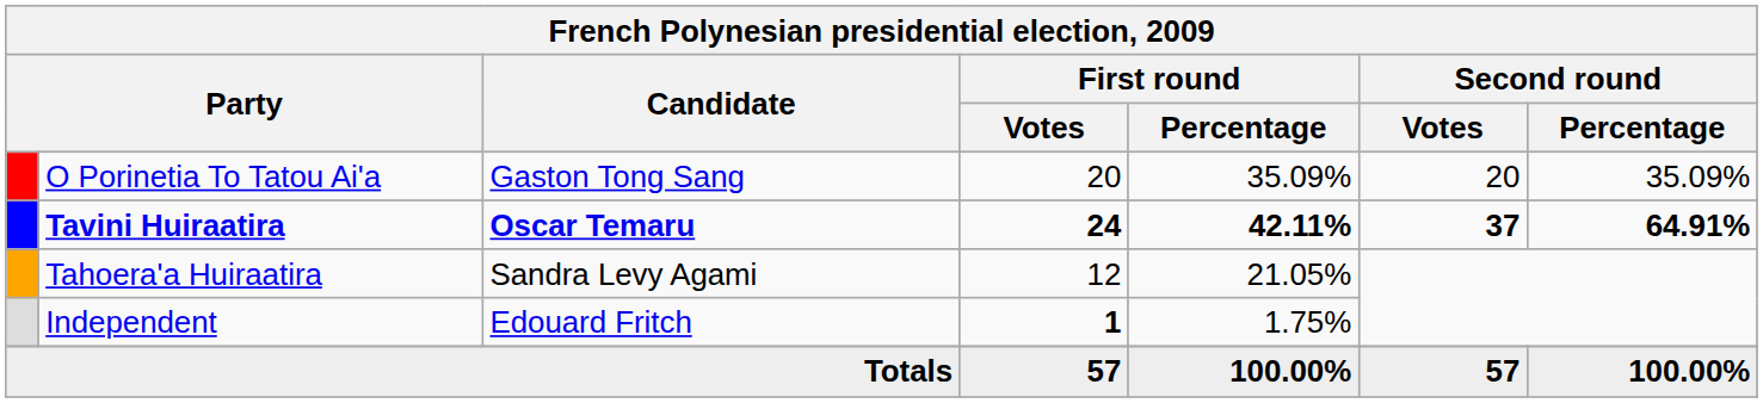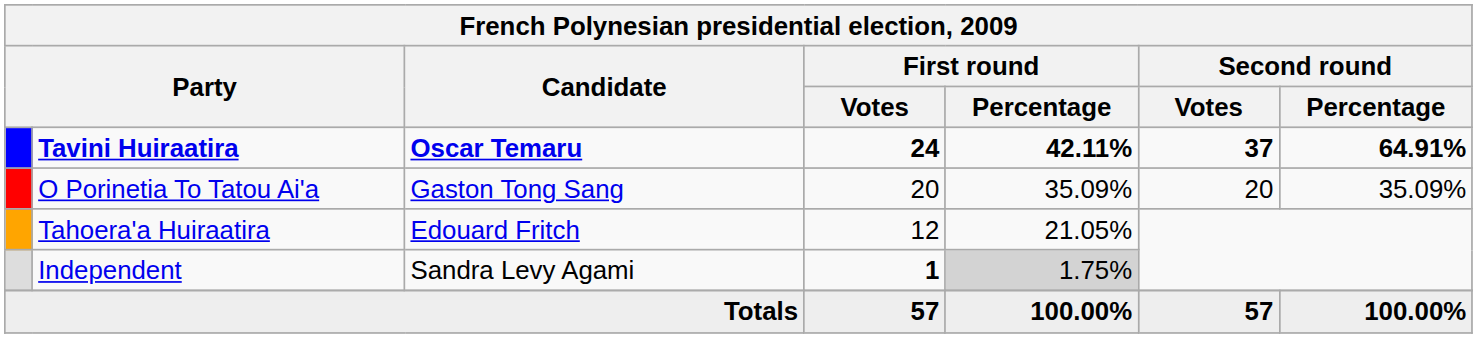 <table class="wikitable" style="font-size: 95%;">
 <tr style="background-color:#E9E9E9">
 <th colspan="7">French Polynesian presidential election, 2009</th>
 </tr>
 <tr bgcolor="#EEEEEE" align="center">
 <th colspan="2" rowspan="2" style="width: 15em">Party</th>
 <th style="width: 15em" rowspan="2">Candidate</th>
 <th style="width: 12em" colspan="2">First round</th>
 <th style="width: 12em" colspan="2">Second round</th>
 </tr>
 <tr bgcolor="#EEEEEE" align="center">
 <th style="width: 5em">Votes</th>
 <th style="width: 7em">Percentage</th>
 <th style="width: 5em">Votes</th>
 <th style="width: 7em">Percentage</th>
 </tr>
 <tr>
+<th style="background-color:blue; width: 3px"></th>
+<td style="width: 130px"><strong><a href='#'>Tavini Huiraatira</a></strong></td>
+<td><strong><a href='#'>Oscar Temaru</a></strong></td>
+<td align="right"><strong>24</strong></td>
+<td align="right"><strong>42.11%</strong></td>
+<td align="right"><strong>37</strong></td>
+<td align="right"><strong>64.91%</strong></td>
+</tr>
+<tr>
 <th style="background-color:red; width: 3px"></th>
 <td style="width: 130px"><a href='#'>O Porinetia To Tatou Ai'a</a></td>
 <td><a href='#'>Gaston Tong Sang</a></td>
 <td align="right">20</td>
 <td align="right">35.09%</td>
 <td align="right">20</td>
 <td align="right">35.09%</td>
 </tr>
 <tr>
-<th style="background-color:blue; width: 3px"></th>
-<td style="width: 130px"><strong><a href='#'>Tavini Huiraatira</a></strong></td>
-<td><strong><a href='#'>Oscar Temaru</a></strong></td>
-<td align="right"><strong>24</strong></td>
-<td align="right"><strong>42.11%</strong></td>
-<td align="right"><strong>37</strong></td>
-<td align="right"><strong>64.91%</strong></td>
-</tr>
-<tr>
 <th style="background-color:orange; width: 3px"></th>
 <td style="width: 130px"><a href='#'>Tahoera'a Huiraatira</a></td>
-<td>Sandra Levy Agami</td>
+<td><a href='#'>Edouard Fritch</a></td>
 <td align="right">12</td>
 <td align="right">21.05%</td>
 <td rowspan="2" colspan="2" align="center"></td>
 </tr>
 <tr>
 <th style="background-color:#DDDDDD; width: 3px"></th>
 <td style="width: 130px"><a href='#'>Independent</a></td>
-<td><a href='#'>Edouard Fritch</a></td>
+<td>Sandra Levy Agami</td>
 <td align="right"><strong>1</strong></td>
-<td align="right">1.75%</td>
+<td align="right" style="background: lightgrey;">1.75%</td>
 </tr>
 <tr>
 </tr>
 <tr bgcolor="#EEEEEE">
 <td colspan="3" align="right"><strong>Totals</strong></td>
 <td align="right"><strong>57</strong></td>
 <td align="right"><strong>100.00%</strong></td>
 <td align="right"><strong>57</strong></td>
 <td align="right"><strong>100.00%</strong></td>
 </tr>
 </table>
